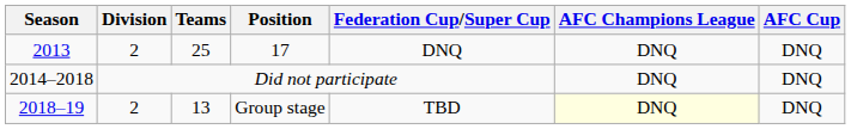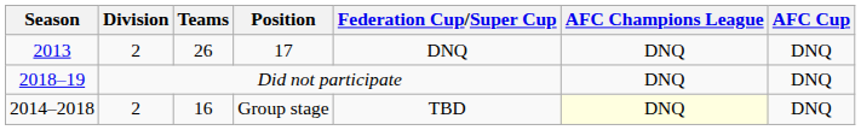 <table class="wikitable" style="text-align:center">
 <tr>
 <th>Season</th>
 <th>Division</th>
 <th>Teams</th>
 <th>Position</th>
 <th><a href='#'>Federation Cup</a><strong>/</strong><a href='#'>Super Cup</a></th>
 <th colspan=1><a href='#'>AFC Champions League</a></th>
 <th colspan=1><a href='#'>AFC Cup</a></th>
 </tr>
 <tr>
 <td align=center><a href='#'>2013</a></td>
 <td align=center>2</td>
-<td align=center>25</td>
+<td align=center>26</td>
 <td align=center>17</td>
 <td align=center>DNQ</td>
 <td align=center>DNQ</td>
 <td align=center>DNQ</td>
 </tr>
 <tr>
-<td align=center>2014–2018</td>
+<td align=center><a href='#'>2018–19</a></td>
 <td colspan = 4><em>Did not participate</em></td>
 <td align=center>DNQ</td>
 <td align=center>DNQ</td>
 </tr>
 <tr>
-<td align=center><a href='#'>2018–19</a></td>
+<td align=center>2014–2018</td>
 <td align=center>2</td>
-<td align=center>13</td>
+<td align=center>16</td>
 <td align=center>Group stage</td>
 <td align=center>TBD</td>
 <td align=center style="background: lightyellow;">DNQ</td>
 <td align=center>DNQ</td>
 </tr>
 </table>
